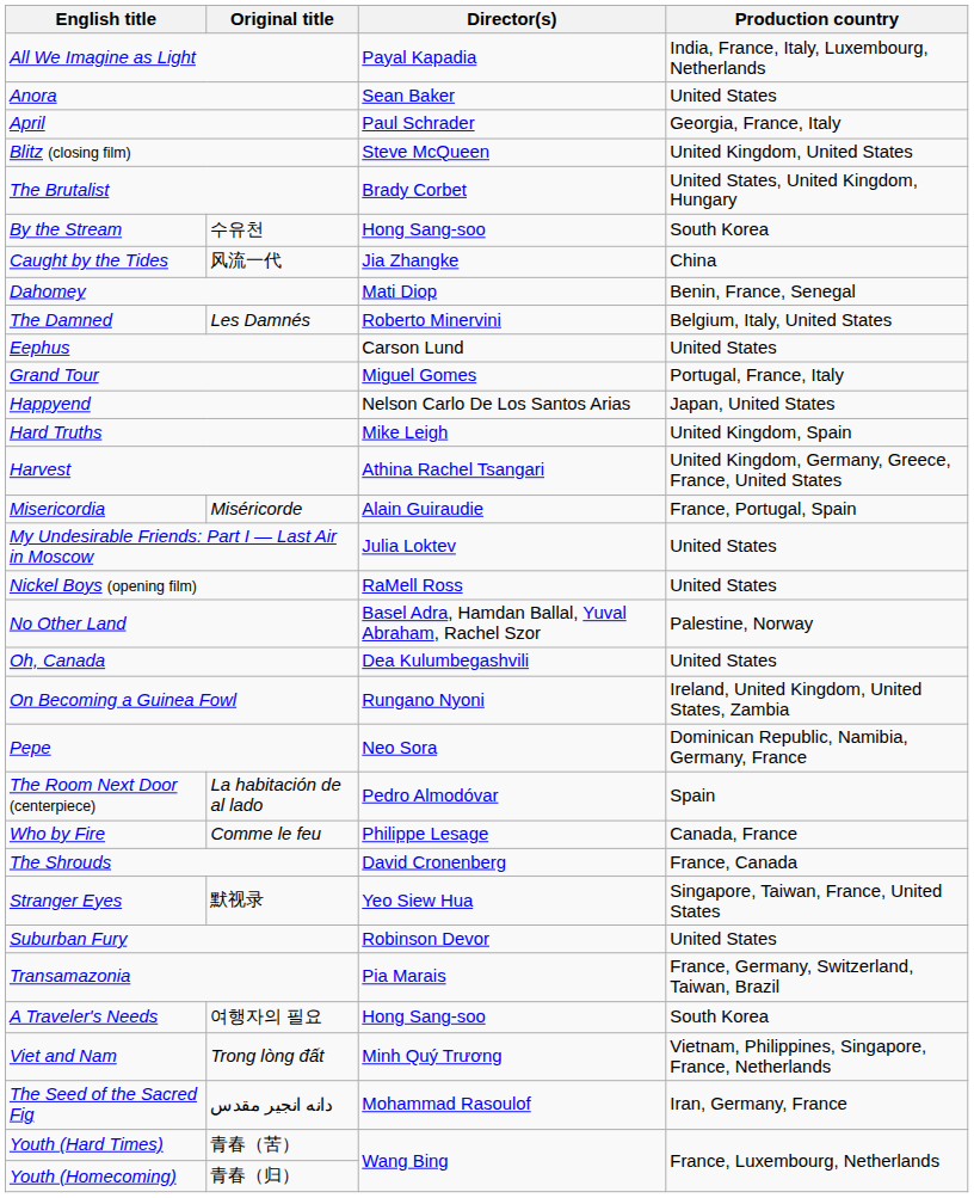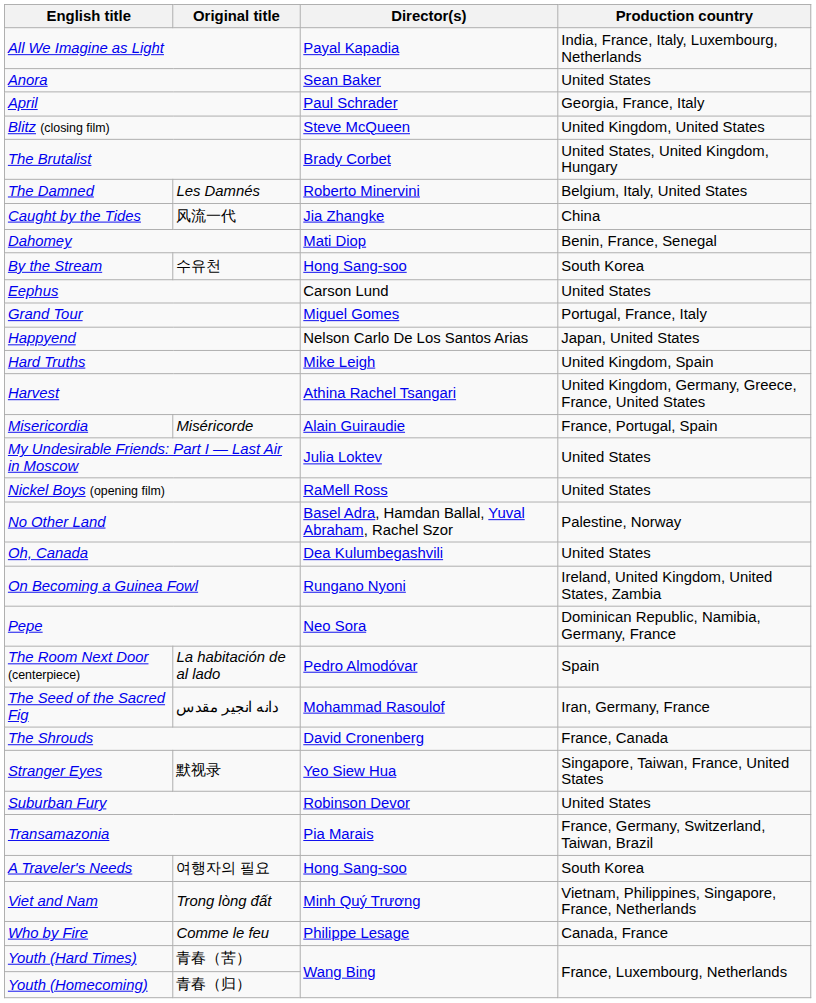 <table class="wikitable">
 <tr>
 <th>English title</th>
 <th>Original title</th>
 <th>Director(s)</th>
 <th>Production country</th>
 </tr>
 <tr>
 <td colspan="2"><em><a href='#'>All We Imagine as Light</a></em></td>
 <td><a href='#'>Payal Kapadia</a></td>
 <td>India, France, Italy, Luxembourg, Netherlands</td>
 </tr>
 <tr>
 <td colspan="2"><em><a href='#'>Anora</a></em></td>
 <td><a href='#'>Sean Baker</a></td>
 <td>United States</td>
 </tr>
 <tr>
 <td colspan="2"><em><a href='#'>April</a></em></td>
 <td><a href='#'>Paul Schrader</a></td>
 <td>Georgia, France, Italy</td>
 </tr>
 <tr>
 <td colspan="2"><em><a href='#'>Blitz</a></em> <small>(closing film)</small></td>
 <td><a href='#'>Steve McQueen</a></td>
 <td>United Kingdom, United States</td>
 </tr>
 <tr>
 <td colspan="2"><em><a href='#'>The Brutalist</a></em></td>
 <td><a href='#'>Brady Corbet</a></td>
 <td>United States, United Kingdom, Hungary</td>
 </tr>
 <tr>
-<td><em><a href='#'>By the Stream</a></em></td>
-<td>수유천</td>
-<td><a href='#'>Hong Sang-soo</a></td>
-<td>South Korea</td>
+<td><em><a href='#'>The Damned</a></em></td>
+<td><em>Les Damnés</em></td>
+<td><a href='#'>Roberto Minervini</a></td>
+<td>Belgium, Italy, United States</td>
 </tr>
 <tr>
 <td><em><a href='#'>Caught by the Tides</a></em></td>
 <td>风流一代</td>
 <td><a href='#'>Jia Zhangke</a></td>
 <td>China</td>
 </tr>
 <tr>
 <td colspan="2"><em><a href='#'>Dahomey</a></em></td>
 <td><a href='#'>Mati Diop</a></td>
 <td>Benin, France, Senegal</td>
 </tr>
 <tr>
-<td><em><a href='#'>The Damned</a></em></td>
-<td><em>Les Damnés</em></td>
-<td><a href='#'>Roberto Minervini</a></td>
-<td>Belgium, Italy, United States</td>
+<td><em><a href='#'>By the Stream</a></em></td>
+<td>수유천</td>
+<td><a href='#'>Hong Sang-soo</a></td>
+<td>South Korea</td>
 </tr>
 <tr>
 <td colspan="2"><em><a href='#'>Eephus</a></em></td>
 <td>Carson Lund</td>
 <td>United States</td>
 </tr>
 <tr>
 <td colspan="2"><em><a href='#'>Grand Tour</a></em></td>
 <td><a href='#'>Miguel Gomes</a></td>
 <td>Portugal, France, Italy</td>
 </tr>
 <tr>
 <td colspan="2"><em><a href='#'>Happyend</a></em></td>
 <td>Nelson Carlo De Los Santos Arias</td>
 <td>Japan, United States</td>
 </tr>
 <tr>
 <td colspan="2"><em><a href='#'>Hard Truths</a></em></td>
 <td><a href='#'>Mike Leigh</a></td>
 <td>United Kingdom, Spain</td>
 </tr>
 <tr>
 <td colspan="2"><em><a href='#'>Harvest</a></em></td>
 <td><a href='#'>Athina Rachel Tsangari</a></td>
 <td>United Kingdom, Germany, Greece, France, United States</td>
 </tr>
 <tr>
 <td><em><a href='#'>Misericordia</a></em></td>
 <td><em>Miséricorde</em></td>
 <td><a href='#'>Alain Guiraudie</a></td>
 <td>France, Portugal, Spain</td>
 </tr>
 <tr>
 <td colspan="2"><em><a href='#'>My Undesirable Friends: Part I — Last Air in Moscow</a></em></td>
 <td><a href='#'>Julia Loktev</a></td>
 <td>United States</td>
 </tr>
 <tr>
 <td colspan="2"><em><a href='#'>Nickel Boys</a></em> <small>(opening film)</small></td>
 <td><a href='#'>RaMell Ross</a></td>
 <td>United States</td>
 </tr>
 <tr>
 <td colspan="2"><em><a href='#'>No Other Land</a></em></td>
 <td><a href='#'>Basel Adra</a>, Hamdan Ballal, <a href='#'>Yuval Abraham</a>, Rachel Szor</td>
 <td>Palestine, Norway</td>
 </tr>
 <tr>
 <td colspan="2"><em><a href='#'>Oh, Canada</a></em></td>
 <td><a href='#'>Dea Kulumbegashvili</a></td>
 <td>United States</td>
 </tr>
 <tr>
 <td colspan="2"><em><a href='#'>On Becoming a Guinea Fowl</a></em></td>
 <td><a href='#'>Rungano Nyoni</a></td>
 <td>Ireland, United Kingdom, United States, Zambia</td>
 </tr>
 <tr>
 <td colspan="2"><em><a href='#'>Pepe</a></em></td>
 <td><a href='#'>Neo Sora</a></td>
 <td>Dominican Republic, Namibia, Germany, France</td>
 </tr>
 <tr>
 <td><em><a href='#'>The Room Next Door</a></em> <small>(centerpiece)</small></td>
 <td><em>La habitación de al lado</em></td>
 <td><a href='#'>Pedro Almodóvar</a></td>
 <td>Spain</td>
 </tr>
 <tr>
-<td><a href='#'><em>Who by Fire</em></a></td>
-<td><em>Comme le feu</em></td>
-<td><a href='#'>Philippe Lesage</a></td>
-<td>Canada, France</td>
+<td><em><a href='#'>The Seed of the Sacred Fig</a></em></td>
+<td>دانه انجیر مقدس</td>
+<td><a href='#'>Mohammad Rasoulof</a></td>
+<td>Iran, Germany, France</td>
 </tr>
 <tr>
 <td colspan="2"><em><a href='#'>The Shrouds</a></em></td>
 <td><a href='#'>David Cronenberg</a></td>
 <td>France, Canada</td>
 </tr>
 <tr>
 <td><em><a href='#'>Stranger Eyes</a></em></td>
 <td>默视录</td>
 <td><a href='#'>Yeo Siew Hua</a></td>
 <td>Singapore, Taiwan, France, United States</td>
 </tr>
 <tr>
 <td colspan="2"><em><a href='#'>Suburban Fury</a></em></td>
 <td><a href='#'>Robinson Devor</a></td>
 <td>United States</td>
 </tr>
 <tr>
 <td colspan="2"><em><a href='#'>Transamazonia</a></em></td>
 <td><a href='#'>Pia Marais</a></td>
 <td>France, Germany, Switzerland, Taiwan, Brazil</td>
 </tr>
 <tr>
 <td><em><a href='#'>A Traveler's Needs</a></em></td>
 <td>여행자의 필요</td>
 <td><a href='#'>Hong Sang-soo</a></td>
 <td>South Korea</td>
 </tr>
 <tr>
 <td><em><a href='#'>Viet and Nam</a></em></td>
 <td><em>Trong lòng đất</em></td>
 <td><a href='#'>Minh Quý Trương</a></td>
 <td>Vietnam, Philippines, Singapore, France, Netherlands</td>
 </tr>
 <tr>
-<td><em><a href='#'>The Seed of the Sacred Fig</a></em></td>
-<td>دانه انجیر مقدس</td>
-<td><a href='#'>Mohammad Rasoulof</a></td>
-<td>Iran, Germany, France</td>
+<td><a href='#'><em>Who by Fire</em></a></td>
+<td><em>Comme le feu</em></td>
+<td><a href='#'>Philippe Lesage</a></td>
+<td>Canada, France</td>
 </tr>
 <tr>
 <td><em><a href='#'>Youth (Hard Times)</a></em></td>
 <td>青春（苦）</td>
 <td rowspan="2"><a href='#'>Wang Bing</a></td>
 <td rowspan="2">France, Luxembourg, Netherlands</td>
 </tr>
 <tr>
 <td><em><a href='#'>Youth (Homecoming)</a></em></td>
 <td>青春（归）</td>
 </tr>
 </table>
